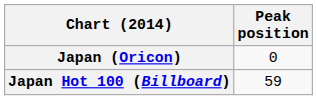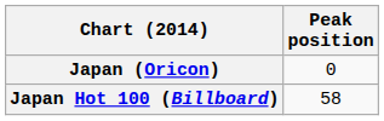 <table class="wikitable sortable plainrowheaders" style="text-align:center">
 <tr>
 <th scope="col">Chart (2014)</th>
 <th scope="col">Peak<br>position</th>
 </tr>
 <tr>
 <th scope="row">Japan (<a href='#'>Oricon</a>)</th>
 <td>0</td>
 </tr>
 <tr>
 <th scope="row">Japan <a href='#'>Hot 100</a> (<em><a href='#'>Billboard</a></em>)</th>
-<td>59</td>
+<td>58</td>
 </tr>
 </table>
